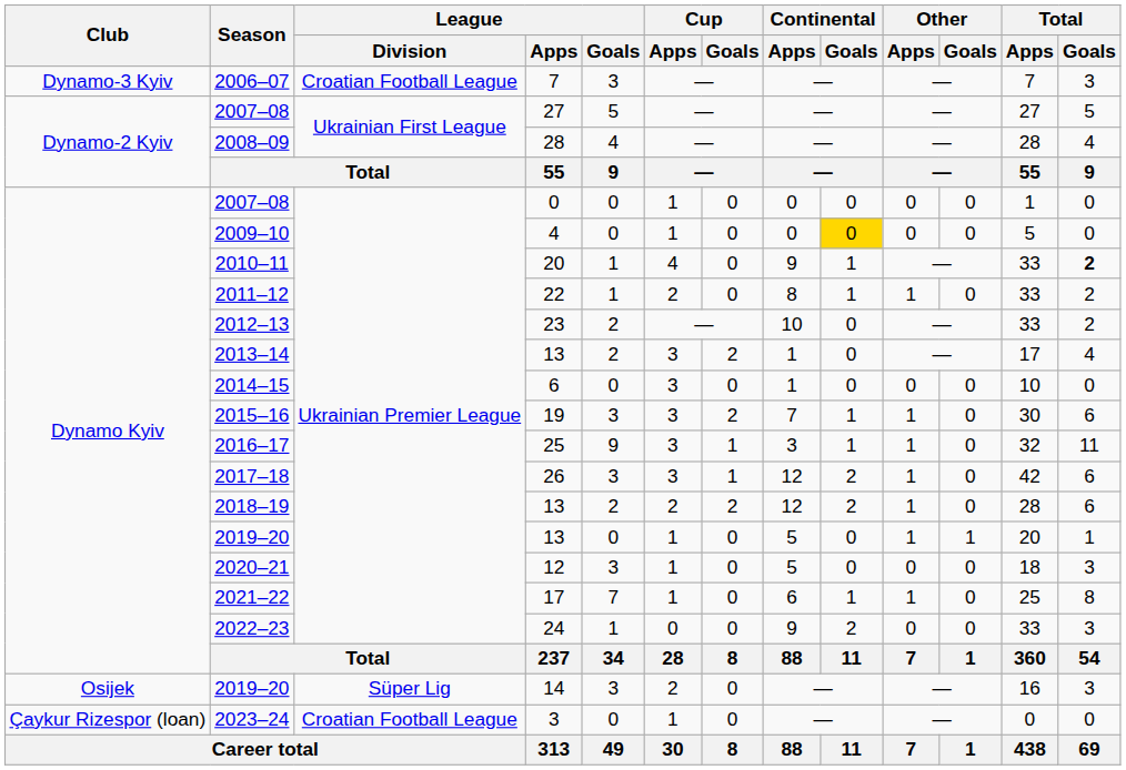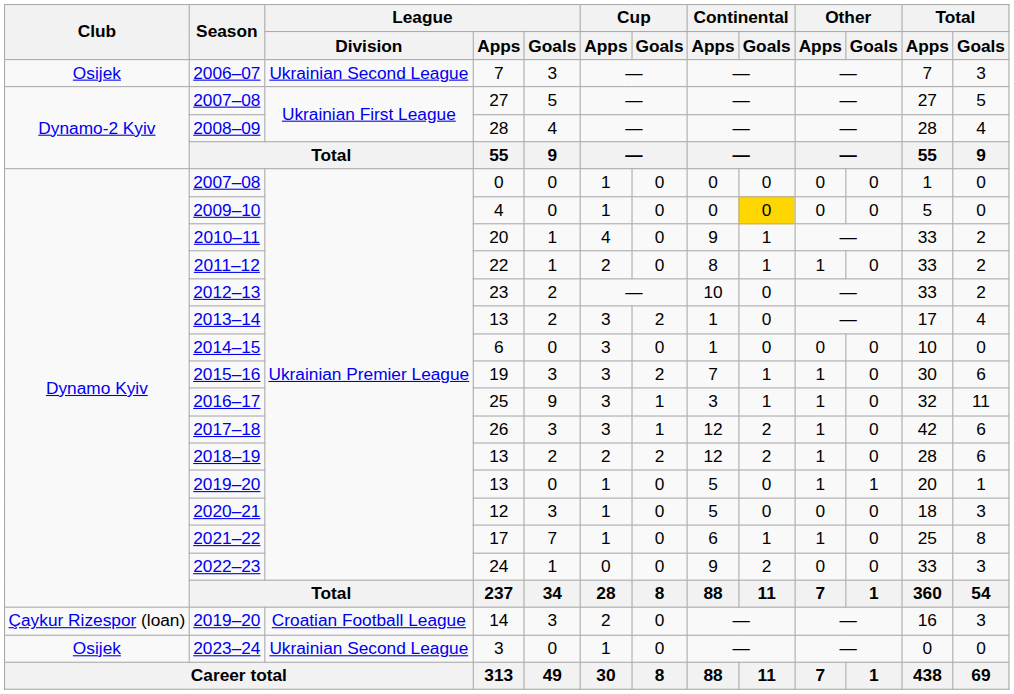 <table class="wikitable" style="text-align: center">
 <tr>
 <th rowspan=2>Club</th>
 <th rowspan=2>Season</th>
 <th colspan=3>League</th>
 <th colspan=2>Cup</th>
 <th colspan=2>Continental</th>
 <th colspan=2>Other</th>
 <th colspan=2>Total</th>
 </tr>
 <tr>
 <th>Division</th>
 <th>Apps</th>
 <th>Goals</th>
 <th>Apps</th>
 <th>Goals</th>
 <th>Apps</th>
 <th>Goals</th>
 <th>Apps</th>
 <th>Goals</th>
 <th>Apps</th>
 <th>Goals</th>
 </tr>
 <tr>
-<td><a href='#'>Dynamo-3 Kyiv</a></td>
+<td><a href='#'>Osijek</a></td>
 <td><a href='#'>2006–07</a></td>
-<td><a href='#'>Croatian Football League</a></td>
+<td><a href='#'>Ukrainian Second League</a></td>
 <td>7</td>
 <td>3</td>
 <td colspan="2">—</td>
 <td colspan="2">—</td>
 <td colspan="2">—</td>
 <td>7</td>
 <td>3</td>
 </tr>
 <tr>
 <td rowspan="3"><a href='#'>Dynamo-2 Kyiv</a></td>
 <td><a href='#'>2007–08</a></td>
 <td rowspan="2"><a href='#'>Ukrainian First League</a></td>
 <td>27</td>
 <td>5</td>
 <td colspan="2">—</td>
 <td colspan="2">—</td>
 <td colspan="2">—</td>
 <td>27</td>
 <td>5</td>
 </tr>
 <tr>
 <td><a href='#'>2008–09</a></td>
 <td>28</td>
 <td>4</td>
 <td colspan="2">—</td>
 <td colspan="2">—</td>
 <td colspan="2">—</td>
 <td>28</td>
 <td>4</td>
 </tr>
 <tr>
 <th colspan="2">Total</th>
 <th>55</th>
 <th>9</th>
 <th colspan="2">—</th>
 <th colspan="2">—</th>
 <th colspan="2">—</th>
 <th>55</th>
 <th>9</th>
 </tr>
 <tr>
 <td rowspan="16"><a href='#'>Dynamo Kyiv</a></td>
 <td><a href='#'>2007–08</a></td>
 <td rowspan="15"><a href='#'>Ukrainian Premier League</a></td>
 <td>0</td>
 <td>0</td>
 <td>1</td>
 <td>0</td>
 <td>0</td>
 <td>0</td>
 <td>0</td>
 <td>0</td>
 <td>1</td>
 <td>0</td>
 </tr>
 <tr>
 <td><a href='#'>2009–10</a></td>
 <td>4</td>
 <td>0</td>
 <td>1</td>
 <td>0</td>
 <td>0</td>
 <td style="background: gold;">0</td>
 <td>0</td>
 <td>0</td>
 <td>5</td>
 <td>0</td>
 </tr>
 <tr>
 <td><a href='#'>2010–11</a></td>
 <td>20</td>
 <td>1</td>
 <td>4</td>
 <td>0</td>
 <td>9</td>
 <td>1</td>
 <td colspan="2">—</td>
 <td>33</td>
-<td><strong>2</strong></td>
+<td>2</td>
 </tr>
 <tr>
 <td><a href='#'>2011–12</a></td>
 <td>22</td>
 <td>1</td>
 <td>2</td>
 <td>0</td>
 <td>8</td>
 <td>1</td>
 <td>1</td>
 <td>0</td>
 <td>33</td>
 <td>2</td>
 </tr>
 <tr>
 <td><a href='#'>2012–13</a></td>
 <td>23</td>
 <td>2</td>
 <td colspan="2">—</td>
 <td>10</td>
 <td>0</td>
 <td colspan="2">—</td>
 <td>33</td>
 <td>2</td>
 </tr>
 <tr>
 <td><a href='#'>2013–14</a></td>
 <td>13</td>
 <td>2</td>
 <td>3</td>
 <td>2</td>
 <td>1</td>
 <td>0</td>
 <td colspan="2">—</td>
 <td>17</td>
 <td>4</td>
 </tr>
 <tr>
 <td><a href='#'>2014–15</a></td>
 <td>6</td>
 <td>0</td>
 <td>3</td>
 <td>0</td>
 <td>1</td>
 <td>0</td>
 <td>0</td>
 <td>0</td>
 <td>10</td>
 <td>0</td>
 </tr>
 <tr>
 <td><a href='#'>2015–16</a></td>
 <td>19</td>
 <td>3</td>
 <td>3</td>
 <td>2</td>
 <td>7</td>
 <td>1</td>
 <td>1</td>
 <td>0</td>
 <td>30</td>
 <td>6</td>
 </tr>
 <tr>
 <td><a href='#'>2016–17</a></td>
 <td>25</td>
 <td>9</td>
 <td>3</td>
 <td>1</td>
 <td>3</td>
 <td>1</td>
 <td>1</td>
 <td>0</td>
 <td>32</td>
 <td>11</td>
 </tr>
 <tr>
 <td><a href='#'>2017–18</a></td>
 <td>26</td>
 <td>3</td>
 <td>3</td>
 <td>1</td>
 <td>12</td>
 <td>2</td>
 <td>1</td>
 <td>0</td>
 <td>42</td>
 <td>6</td>
 </tr>
 <tr>
 <td><a href='#'>2018–19</a></td>
 <td>13</td>
 <td>2</td>
 <td>2</td>
 <td>2</td>
 <td>12</td>
 <td>2</td>
 <td>1</td>
 <td>0</td>
 <td>28</td>
 <td>6</td>
 </tr>
 <tr>
 <td><a href='#'>2019–20</a></td>
 <td>13</td>
 <td>0</td>
 <td>1</td>
 <td>0</td>
 <td>5</td>
 <td>0</td>
 <td>1</td>
 <td>1</td>
 <td>20</td>
 <td>1</td>
 </tr>
 <tr>
 <td><a href='#'>2020–21</a></td>
 <td>12</td>
 <td>3</td>
 <td>1</td>
 <td>0</td>
 <td>5</td>
 <td>0</td>
 <td>0</td>
 <td>0</td>
 <td>18</td>
 <td>3</td>
 </tr>
 <tr>
 <td><a href='#'>2021–22</a></td>
 <td>17</td>
 <td>7</td>
 <td>1</td>
 <td>0</td>
 <td>6</td>
 <td>1</td>
 <td>1</td>
 <td>0</td>
 <td>25</td>
 <td>8</td>
 </tr>
 <tr>
 <td><a href='#'>2022–23</a></td>
 <td>24</td>
 <td>1</td>
 <td>0</td>
 <td>0</td>
 <td>9</td>
 <td>2</td>
 <td>0</td>
 <td>0</td>
 <td>33</td>
 <td>3</td>
 </tr>
 <tr>
 <th colspan="2">Total</th>
 <th>237</th>
 <th>34</th>
 <th>28</th>
 <th>8</th>
 <th>88</th>
 <th>11</th>
 <th>7</th>
 <th>1</th>
 <th>360</th>
 <th>54</th>
 </tr>
 <tr>
-<td><a href='#'>Osijek</a></td>
+<td><a href='#'>Çaykur Rizespor</a> (loan)</td>
 <td><a href='#'>2019–20</a></td>
-<td><a href='#'>Süper Lig</a></td>
+<td><a href='#'>Croatian Football League</a></td>
 <td>14</td>
 <td>3</td>
 <td>2</td>
 <td>0</td>
 <td colspan="2">—</td>
 <td colspan="2">—</td>
 <td>16</td>
 <td>3</td>
 </tr>
 <tr>
-<td><a href='#'>Çaykur Rizespor</a> (loan)</td>
+<td><a href='#'>Osijek</a></td>
 <td><a href='#'>2023–24</a></td>
-<td><a href='#'>Croatian Football League</a></td>
+<td><a href='#'>Ukrainian Second League</a></td>
 <td>3</td>
 <td>0</td>
 <td>1</td>
 <td>0</td>
 <td colspan="2">—</td>
 <td colspan="2">—</td>
 <td>0</td>
 <td>0</td>
 </tr>
 <tr>
 <th colspan="3">Career total</th>
 <th>313</th>
 <th>49</th>
 <th>30</th>
 <th>8</th>
 <th>88</th>
 <th>11</th>
 <th>7</th>
 <th>1</th>
 <th>438</th>
 <th>69</th>
 </tr>
 </table>
